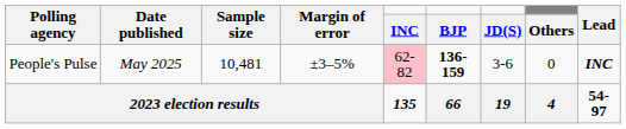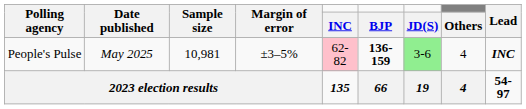 <table class="wikitable" style="text-align:center;font-size:95%;line-height:16px;">
 <tr>
 <th rowspan="2">Polling agency</th>
 <th rowspan="2">Date published</th>
 <th rowspan="2">Sample size</th>
 <th rowspan="2">Margin of error</th>
 <td bgcolor=></td>
 <td bgcolor=></td>
 <td bgcolor=></td>
 <td bgcolor=grey></td>
 <th rowspan="2">Lead</th>
 </tr>
 <tr>
 <th><a href='#'>INC</a></th>
 <th><a href='#'>BJP</a></th>
 <th><a href='#'>JD(S)</a></th>
 <th>Others</th>
 </tr>
 <tr>
 <td>People's Pulse</td>
 <td><em>May 2025</em></td>
-<td>10,481</td>
+<td>10,981</td>
 <td>±3–5%</td>
 <td style="background: pink;">62-82</td>
 <td bgcolor=><strong>136-159</strong></td>
-<td>3-6</td>
-<td>0</td>
+<td style="background: lightgreen;">3-6</td>
+<td>4</td>
 <td bgcolor=><strong><em>INC</em></strong></td>
 </tr>
 <tr>
 <th colspan="4"><em>2023 election results</em></th>
 <td bgcolor=><strong><em>135</em></strong></td>
 <th><em>66</em></th>
 <th><em>19</em></th>
 <th><em>4</em></th>
 <td bgcolor=><strong>54-97</strong></td>
 </tr>
 </table>
